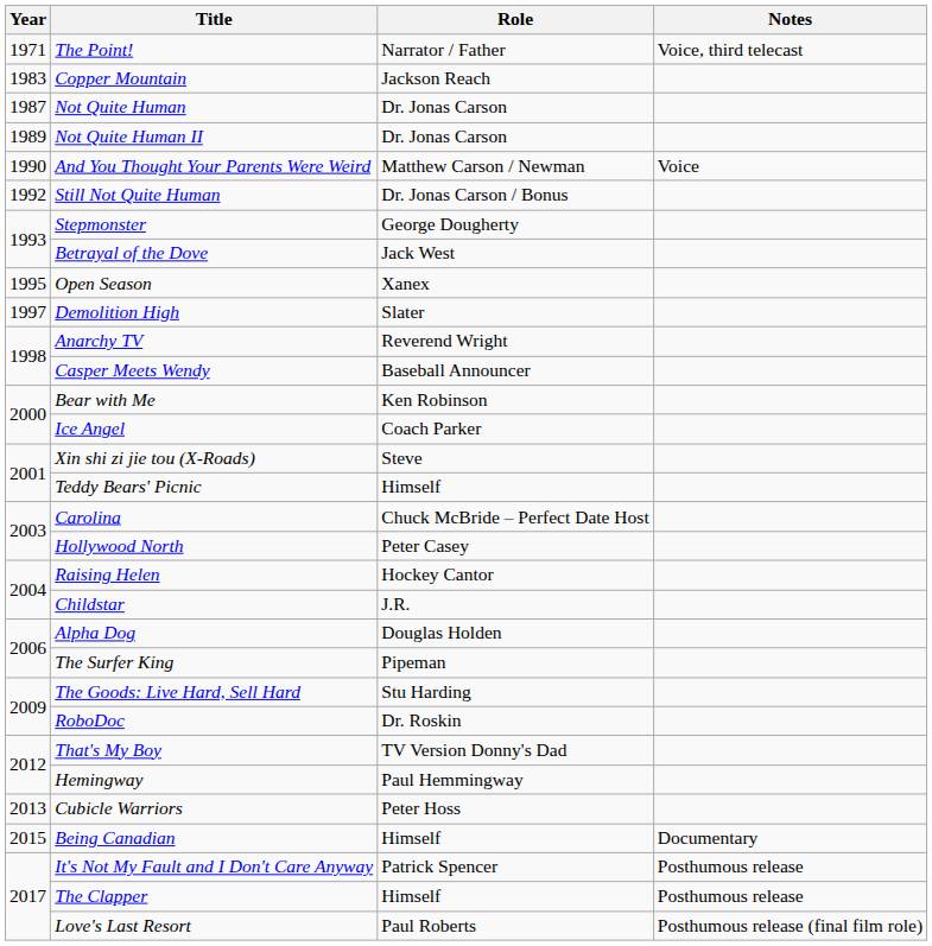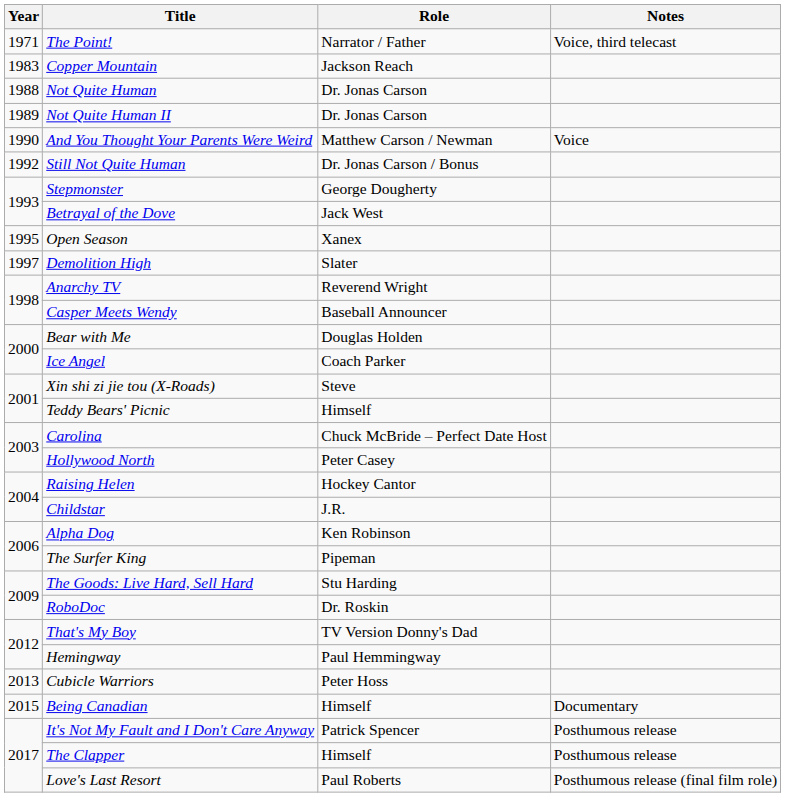 <table class="wikitable sortable">
 <tr style="text-align:center;">
 <th>Year</th>
 <th>Title</th>
 <th>Role</th>
 <th class="unsortable">Notes</th>
 </tr>
 <tr>
 <td>1971</td>
 <td data-sort-value="Point!, The"><em><a href='#'>The Point!</a></em></td>
 <td>Narrator / Father</td>
 <td>Voice, third telecast</td>
 </tr>
 <tr>
 <td>1983</td>
 <td><a href='#'><em>Copper Mountain</em></a></td>
 <td>Jackson Reach</td>
 <td></td>
 </tr>
 <tr>
-<td>1987</td>
+<td>1988</td>
 <td><em><a href='#'>Not Quite Human</a></em></td>
 <td>Dr. Jonas Carson</td>
 <td></td>
 </tr>
 <tr>
 <td>1989</td>
 <td><em><a href='#'>Not Quite Human II</a></em></td>
 <td>Dr. Jonas Carson</td>
 <td></td>
 </tr>
 <tr>
 <td>1990</td>
 <td><em><a href='#'>And You Thought Your Parents Were Weird</a></em></td>
 <td>Matthew Carson / Newman</td>
 <td>Voice</td>
 </tr>
 <tr>
 <td>1992</td>
 <td><em><a href='#'>Still Not Quite Human</a></em></td>
 <td>Dr. Jonas Carson / Bonus</td>
 <td></td>
 </tr>
 <tr>
 <td rowspan="2">1993</td>
 <td><em><a href='#'>Stepmonster</a></em></td>
 <td>George Dougherty</td>
 <td></td>
 </tr>
 <tr>
 <td><em><a href='#'>Betrayal of the Dove</a></em></td>
 <td>Jack West</td>
 <td></td>
 </tr>
 <tr>
 <td>1995</td>
 <td><em>Open Season</em></td>
 <td>Xanex</td>
 <td></td>
 </tr>
 <tr>
 <td>1997</td>
 <td><em><a href='#'>Demolition High</a></em></td>
 <td>Slater</td>
 <td></td>
 </tr>
 <tr>
 <td rowspan="2">1998</td>
 <td><em><a href='#'>Anarchy TV</a></em></td>
 <td>Reverend Wright</td>
 <td></td>
 </tr>
 <tr>
 <td><em><a href='#'>Casper Meets Wendy</a></em></td>
 <td>Baseball Announcer</td>
 <td></td>
 </tr>
 <tr>
 <td rowspan="2">2000</td>
 <td><em>Bear with Me</em></td>
-<td>Ken Robinson</td>
+<td>Douglas Holden</td>
 <td></td>
 </tr>
 <tr>
 <td><em><a href='#'>Ice Angel</a></em></td>
 <td>Coach Parker</td>
 </tr>
 <tr>
 <td rowspan="2">2001</td>
 <td><em>Xin shi zi jie tou (X-Roads)</em></td>
 <td>Steve</td>
 <td></td>
 </tr>
 <tr>
 <td><em>Teddy Bears' Picnic</em></td>
 <td>Himself</td>
 <td></td>
 </tr>
 <tr>
 <td rowspan="2">2003</td>
 <td><em><a href='#'>Carolina</a></em></td>
 <td>Chuck McBride – Perfect Date Host</td>
 <td></td>
 </tr>
 <tr>
 <td><em><a href='#'>Hollywood North</a></em></td>
 <td>Peter Casey</td>
 <td></td>
 </tr>
 <tr>
 <td rowspan="2">2004</td>
 <td><em><a href='#'>Raising Helen</a></em></td>
 <td>Hockey Cantor</td>
 <td></td>
 </tr>
 <tr>
 <td><em><a href='#'>Childstar</a></em></td>
 <td>J.R.</td>
 <td></td>
 </tr>
 <tr>
 <td rowspan="2">2006</td>
 <td><em><a href='#'>Alpha Dog</a></em></td>
-<td>Douglas Holden</td>
+<td>Ken Robinson</td>
 <td></td>
 </tr>
 <tr>
 <td data-sort-value="Surfer King, The"><em>The Surfer King</em></td>
 <td>Pipeman</td>
 <td></td>
 </tr>
 <tr>
 <td rowspan="2">2009</td>
 <td data-sort-value="Goods: Live Hard, Sell Hard, The"><em><a href='#'>The Goods: Live Hard, Sell Hard</a></em></td>
 <td>Stu Harding</td>
 <td></td>
 </tr>
 <tr>
 <td><em><a href='#'>RoboDoc</a></em></td>
 <td>Dr. Roskin</td>
 <td></td>
 </tr>
 <tr>
 <td rowspan="2">2012</td>
 <td><em><a href='#'>That's My Boy</a></em></td>
 <td>TV Version Donny's Dad</td>
 <td></td>
 </tr>
 <tr>
 <td><em>Hemingway</em></td>
 <td>Paul Hemmingway</td>
 <td></td>
 </tr>
 <tr>
 <td>2013</td>
 <td><em>Cubicle Warriors</em></td>
 <td>Peter Hoss</td>
 <td></td>
 </tr>
 <tr>
 <td>2015</td>
 <td><em><a href='#'>Being Canadian</a></em></td>
 <td>Himself</td>
 <td>Documentary</td>
 </tr>
 <tr>
 <td rowspan="3">2017</td>
 <td><em><a href='#'>It's Not My Fault and I Don't Care Anyway</a></em></td>
 <td>Patrick Spencer</td>
 <td>Posthumous release</td>
 </tr>
 <tr>
 <td data-sort-value="Clapper, The"><em><a href='#'>The Clapper</a></em></td>
 <td>Himself</td>
 <td>Posthumous release</td>
 </tr>
 <tr>
 <td><em>Love's Last Resort</em></td>
 <td>Paul Roberts</td>
 <td>Posthumous release (final film role)</td>
 </tr>
 </table>
